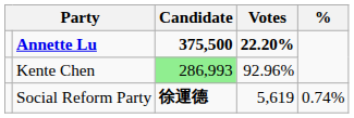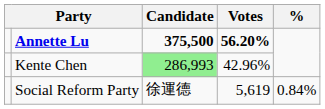 <table class="wikitable">
 <tr>
 <th colspan="2">Party</th>
 <th>Candidate</th>
 <th>Votes</th>
 <th>%</th>
 </tr>
 <tr>
 <td></td>
 <td><strong><a href='#'>Annette Lu</a></strong></td>
 <td align="right"><strong>375,500</strong></td>
-<td align="right"><strong>22.20%</strong></td>
+<td align="right"><strong>56.20%</strong></td>
 </tr>
 <tr>
 <td></td>
 <td>Kente Chen</td>
 <td align="right" style="background: lightgreen;">286,993</td>
-<td align="right">92.96%</td>
+<td align="right">42.96%</td>
 </tr>
 <tr>
 <td></td>
 <td>Social Reform Party</td>
-<td><strong>徐運德</strong></td>
+<td>徐運德</td>
 <td align="right">5,619</td>
-<td align="right">0.74%</td>
+<td align="right">0.84%</td>
 </tr>
 </table>
